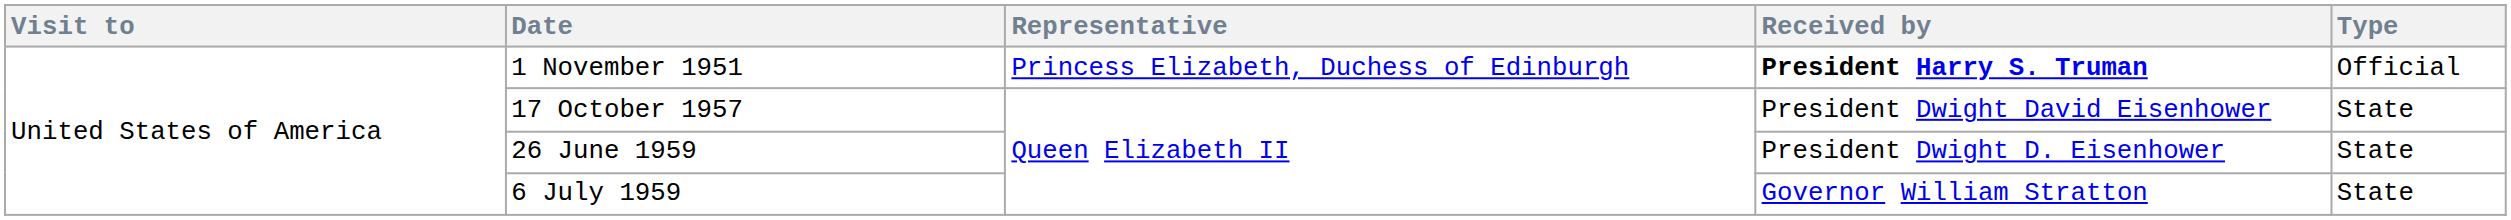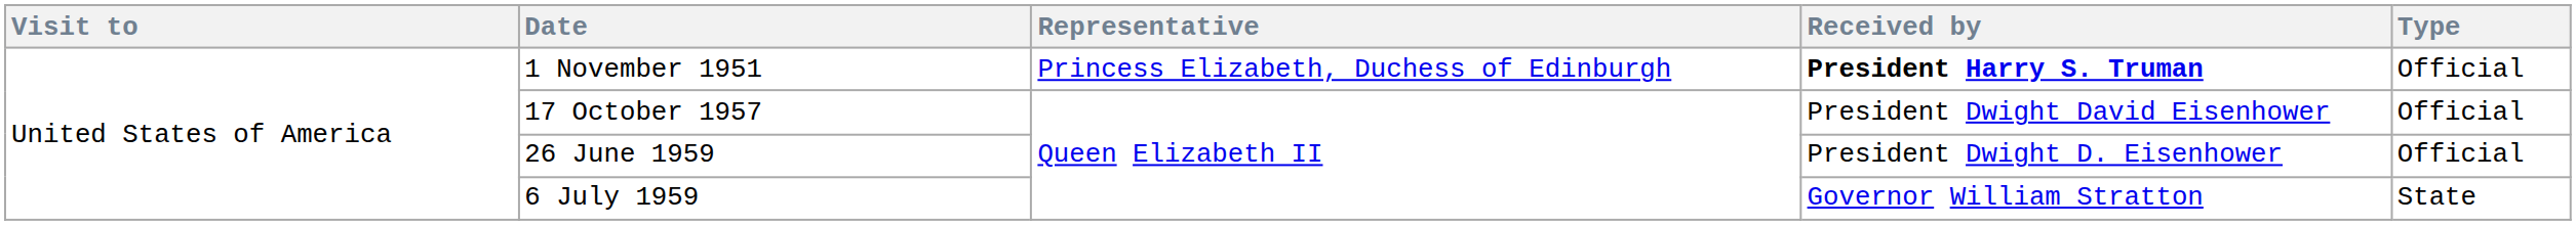 <table class="wikitable" style="width:100%; margin: 1em 1em 1em 0; background:white; border-collapse: collapse;">
 <tr bgcolor="#F8F4FF">
 <th style="width:20%; text-align:left; color:#708090;">Visit to</th>
 <th style="width:20%; text-align:left; color:#708090;">Date</th>
 <th style="width:30%; text-align:left; color:#708090;">Representative</th>
 <th style="width:23%; text-align:left; color:#708090;">Received by</th>
 <th style="width:10%; text-align:left; color:#708090;">Type</th>
 </tr>
 <tr>
 <td rowspan="4"> United States of America</td>
 <td>1 November 1951</td>
 <td><a href='#'>Princess Elizabeth, Duchess of Edinburgh</a></td>
 <td><strong>President <a href='#'>Harry S. Truman</a></strong></td>
 <td>Official</td>
 </tr>
 <tr>
 <td>17 October 1957</td>
 <td rowspan="3"><a href='#'>Queen</a> <a href='#'>Elizabeth II</a></td>
 <td>President <a href='#'>Dwight David Eisenhower</a></td>
-<td>State</td>
+<td>Official</td>
 </tr>
 <tr>
 <td>26 June 1959</td>
 <td>President <a href='#'>Dwight D. Eisenhower</a></td>
-<td>State</td>
+<td>Official</td>
 </tr>
 <tr>
 <td>6 July 1959</td>
 <td><a href='#'>Governor</a> <a href='#'>William Stratton</a></td>
 <td>State</td>
 </tr>
 </table>
